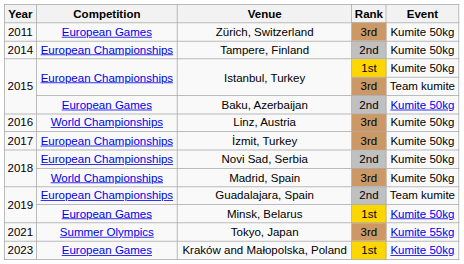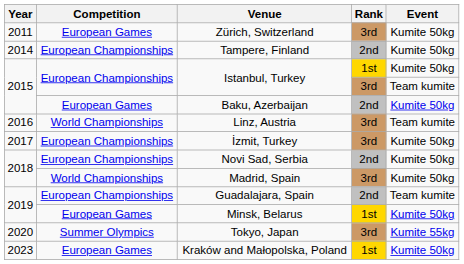 <table class="wikitable sortable" width=45% style="font-size:90%; text-align:center;">
 <tr>
 <th>Year</th>
 <th>Competition</th>
 <th>Venue</th>
 <th>Rank</th>
 <th>Event</th>
 </tr>
 <tr>
 <td>2011</td>
 <td><a href='#'>European Games</a></td>
 <td>Zürich, Switzerland</td>
 <td bgcolor="cc9966">3rd</td>
 <td>Kumite 50kg</td>
 </tr>
 <tr>
 <td>2014</td>
 <td><a href='#'>European Championships</a></td>
 <td>Tampere, Finland</td>
 <td bgcolor="silver">2nd</td>
 <td>Kumite 50kg</td>
 </tr>
 <tr>
 <td rowspan=3>2015</td>
 <td rowspan=2><a href='#'>European Championships</a></td>
 <td rowspan=2>Istanbul, Turkey</td>
 <td bgcolor="gold">1st</td>
 <td>Kumite 50kg</td>
 </tr>
 <tr>
 <td bgcolor="cc9966">3rd</td>
 <td>Team kumite</td>
 </tr>
 <tr>
 <td><a href='#'>European Games</a></td>
 <td>Baku, Azerbaijan</td>
 <td bgcolor="silver">2nd</td>
 <td><a href='#'>Kumite 50kg</a></td>
 </tr>
 <tr>
 <td>2016</td>
 <td><a href='#'>World Championships</a></td>
 <td>Linz, Austria</td>
 <td bgcolor="cc9966">3rd</td>
-<td>Kumite 50kg</td>
+<td>Team kumite</td>
 </tr>
 <tr>
 <td>2017</td>
 <td><a href='#'>European Championships</a></td>
 <td>İzmit, Turkey</td>
 <td bgcolor="cc9966">3rd</td>
 <td>Kumite 50kg</td>
 </tr>
 <tr>
 <td rowspan=2>2018</td>
 <td><a href='#'>European Championships</a></td>
 <td>Novi Sad, Serbia</td>
 <td bgcolor="silver">2nd</td>
 <td>Kumite 50kg</td>
 </tr>
 <tr>
 <td><a href='#'>World Championships</a></td>
 <td>Madrid, Spain</td>
 <td bgcolor="cc9966">3rd</td>
 <td>Kumite 50kg</td>
 </tr>
 <tr>
 <td rowspan=2>2019</td>
 <td><a href='#'>European Championships</a></td>
 <td>Guadalajara, Spain</td>
 <td bgcolor="silver">2nd</td>
 <td>Team kumite</td>
 </tr>
 <tr>
 <td><a href='#'>European Games</a></td>
 <td>Minsk, Belarus</td>
 <td bgcolor="gold">1st</td>
 <td><a href='#'>Kumite 50kg</a></td>
 </tr>
 <tr>
-<td>2021</td>
+<td>2020</td>
 <td><a href='#'>Summer Olympics</a></td>
 <td>Tokyo, Japan</td>
 <td bgcolor="cc9966">3rd</td>
 <td><a href='#'>Kumite 55kg</a></td>
 </tr>
 <tr>
 <td>2023</td>
 <td><a href='#'>European Games</a></td>
 <td>Kraków and Małopolska, Poland</td>
 <td bgcolor="gold">1st</td>
 <td><a href='#'>Kumite 50kg</a></td>
 </tr>
 </table>
